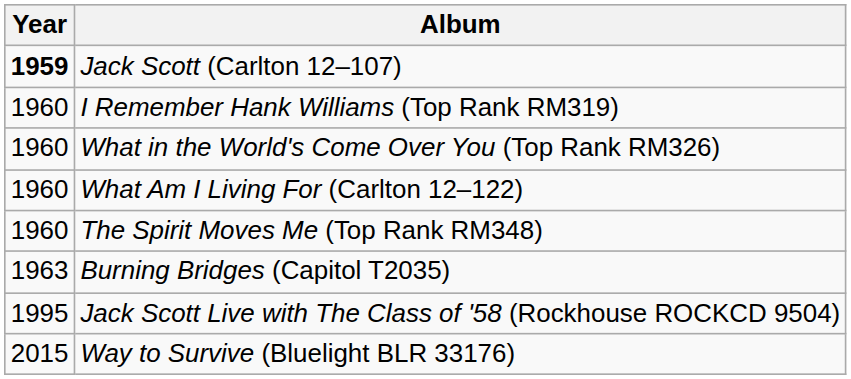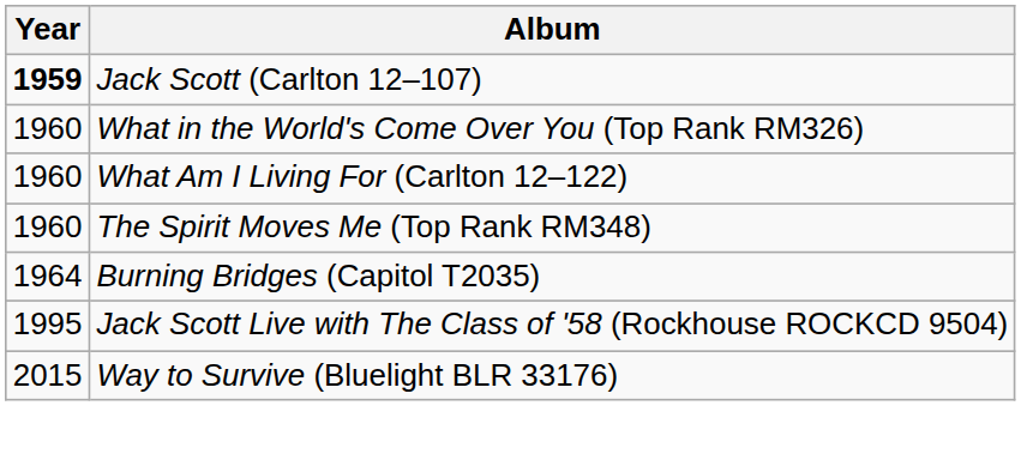 <table class="wikitable">
 <tr>
 <th>Year</th>
 <th>Album</th>
 </tr>
 <tr>
 <td><strong>1959</strong></td>
 <td><em>Jack Scott</em> (Carlton 12–107)</td>
-</tr>
-<tr>
-<td>1960</td>
-<td><em>I Remember Hank Williams</em> (Top Rank RM319)</td>
 </tr>
 <tr>
 <td>1960</td>
 <td><em>What in the World's Come Over You</em> (Top Rank RM326)</td>
 </tr>
 <tr>
 <td>1960</td>
 <td><em>What Am I Living For</em> (Carlton 12–122)</td>
 </tr>
 <tr>
 <td>1960</td>
 <td><em>The Spirit Moves Me</em> (Top Rank RM348)</td>
 </tr>
 <tr>
-<td>1963</td>
+<td>1964</td>
 <td><em>Burning Bridges</em> (Capitol T2035)</td>
 </tr>
 <tr>
 <td>1995</td>
 <td><em>Jack Scott Live with The Class of '58</em> (Rockhouse ROCKCD 9504)</td>
 </tr>
 <tr>
 <td>2015</td>
 <td><em>Way to Survive</em> (Bluelight BLR 33176)</td>
 </tr>
 </table>
